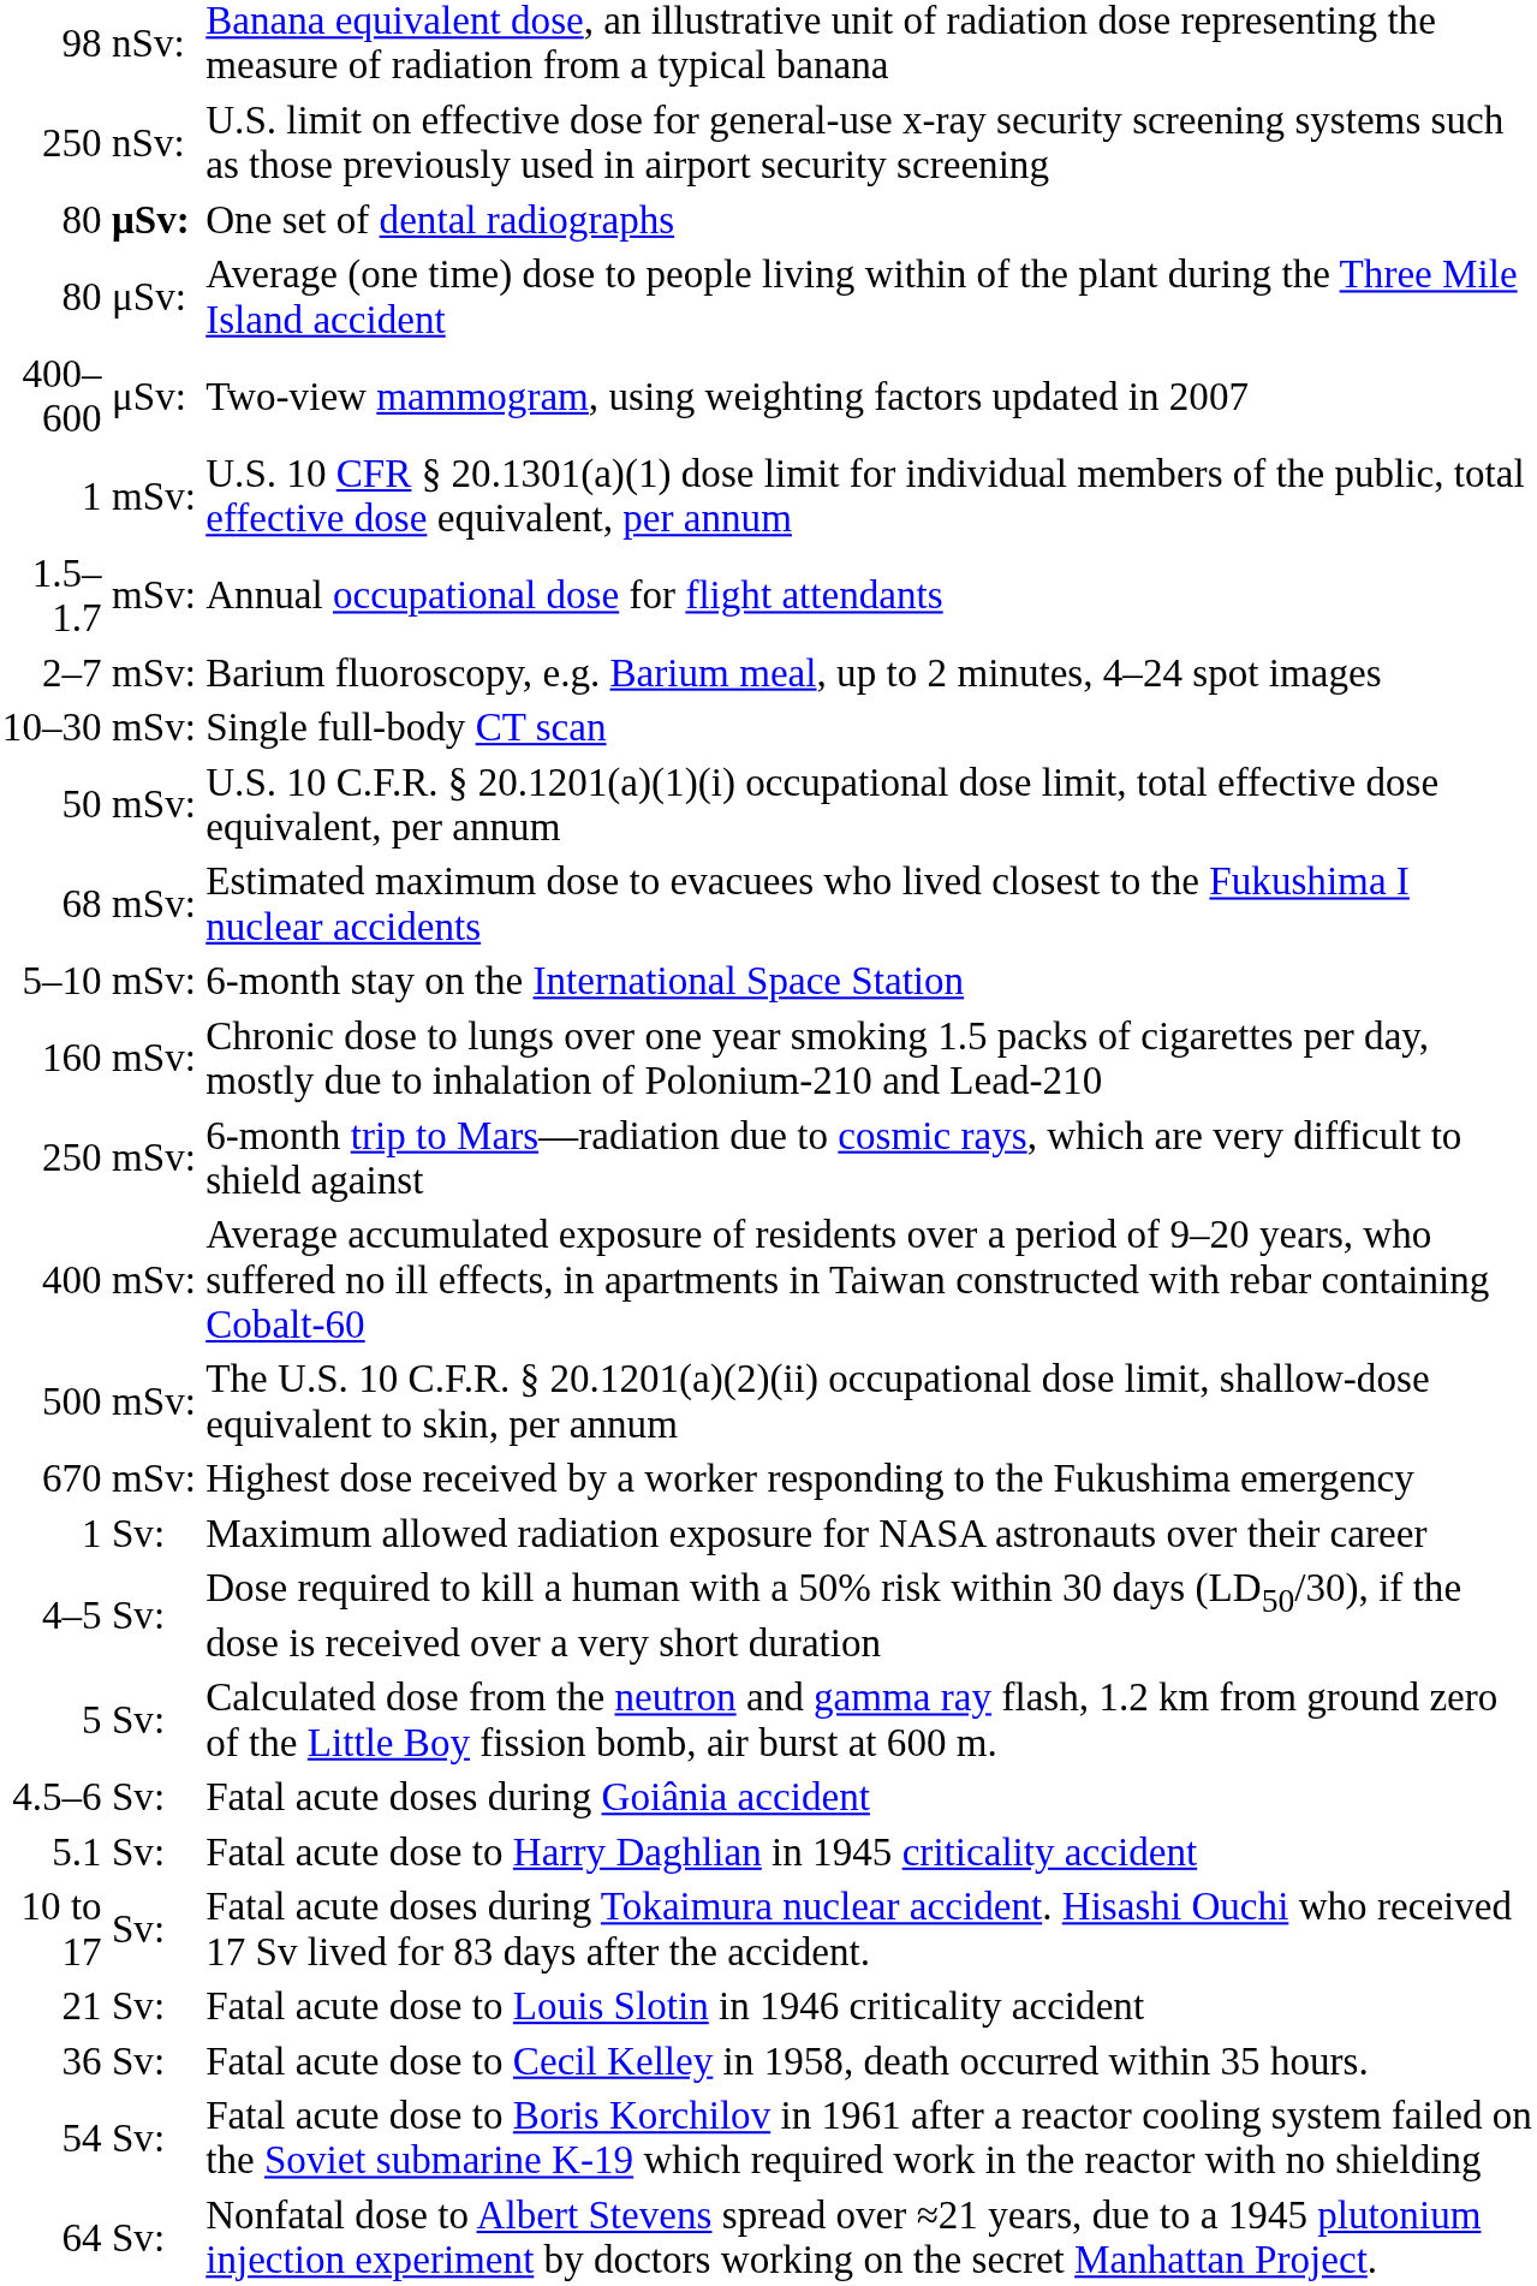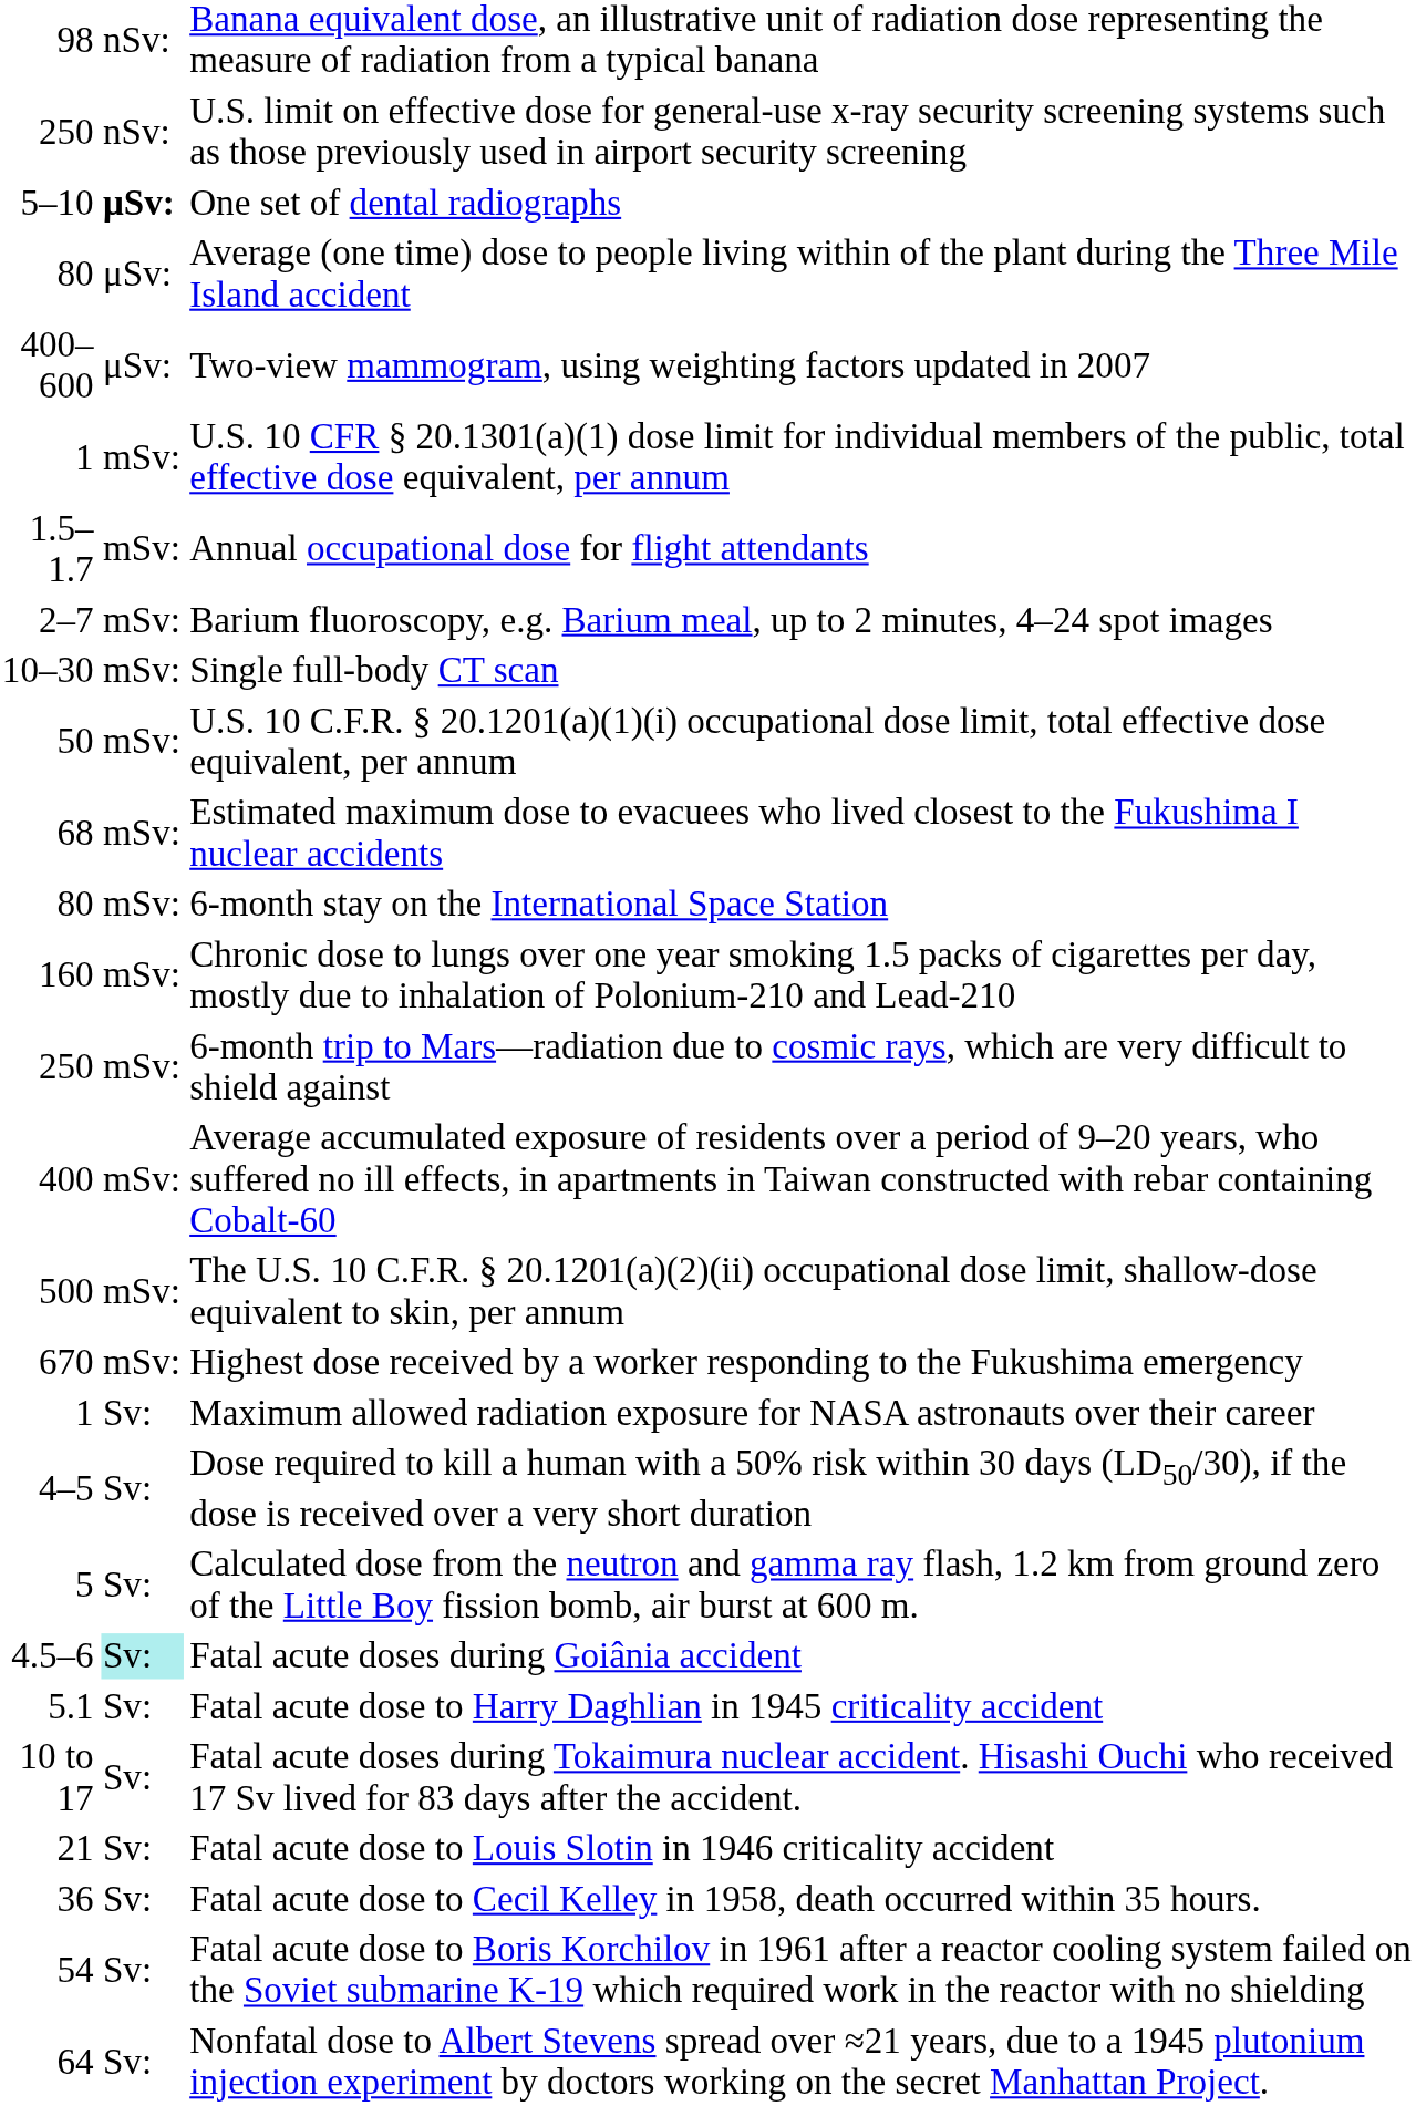 <table>
 <tr>
 <td style="text-align:right;">98</td>
 <td>nSv:</td>
 <td><a href='#'>Banana equivalent dose</a>, an illustrative unit of radiation dose representing the measure of radiation from a typical banana</td>
 </tr>
 <tr>
 <td style="text-align:right;">250</td>
 <td>nSv:</td>
 <td>U.S. limit on effective dose for general-use x-ray security screening systems such as those previously used in airport security screening</td>
 </tr>
 <tr>
-<td style="text-align:right;">80</td>
+<td style="text-align:right;">5–10</td>
 <td><strong>μSv:</strong></td>
 <td>One set of <a href='#'>dental radiographs</a></td>
 </tr>
 <tr>
 <td style="text-align:right;">80</td>
 <td>μSv:</td>
 <td>Average (one time) dose to people living within  of the plant during the <a href='#'>Three Mile Island accident</a></td>
 </tr>
 <tr>
 <td style="text-align:right;">400–600</td>
 <td>μSv:</td>
 <td>Two-view <a href='#'>mammogram</a>, using weighting factors updated in 2007</td>
 </tr>
 <tr>
 <td style="text-align:right;">1</td>
 <td>mSv:</td>
 <td>U.S. 10 <a href='#'>CFR</a> § 20.1301(a)(1) dose limit for individual members of the public, total <a href='#'>effective dose</a> equivalent, <a href='#'>per annum</a></td>
 </tr>
 <tr>
 <td style="text-align:right;">1.5–1.7</td>
 <td>mSv:</td>
 <td>Annual <a href='#'>occupational dose</a> for <a href='#'>flight attendants</a></td>
 </tr>
 <tr>
 <td style="text-align:right;">2–7</td>
 <td>mSv:</td>
 <td>Barium fluoroscopy, e.g. <a href='#'>Barium meal</a>, up to 2 minutes, 4–24 spot images</td>
 </tr>
 <tr>
 <td style="text-align:right;">10–30</td>
 <td>mSv:</td>
 <td>Single full-body <a href='#'>CT scan</a></td>
 </tr>
 <tr>
 <td style="text-align:right;">50</td>
 <td>mSv:</td>
 <td>U.S. 10 C.F.R. § 20.1201(a)(1)(i) occupational dose limit, total effective dose equivalent, per annum</td>
 </tr>
 <tr>
 <td style="text-align:right;">68</td>
 <td>mSv:</td>
 <td>Estimated maximum dose to evacuees who lived closest to the <a href='#'>Fukushima I nuclear accidents</a></td>
 </tr>
 <tr>
-<td style="text-align:right;">5–10</td>
+<td style="text-align:right;">80</td>
 <td>mSv:</td>
 <td>6-month stay on the <a href='#'>International Space Station</a></td>
 </tr>
 <tr>
 <td style="text-align:right;">160</td>
 <td>mSv:</td>
 <td>Chronic dose to lungs over one year smoking 1.5 packs of cigarettes per day, mostly due to inhalation of Polonium-210 and Lead-210</td>
 </tr>
 <tr>
 <td style="text-align:right;">250</td>
 <td>mSv:</td>
 <td>6-month <a href='#'>trip to Mars</a>—radiation due to <a href='#'>cosmic rays</a>, which are very difficult to shield against</td>
 </tr>
 <tr>
 <td style="text-align:right;">400</td>
 <td>mSv:</td>
 <td>Average accumulated exposure of residents over a period of 9–20 years, who suffered no ill effects, in apartments in Taiwan constructed with rebar containing <a href='#'>Cobalt-60</a></td>
 </tr>
 <tr>
 <td style="text-align:right;">500</td>
 <td>mSv:</td>
 <td>The U.S. 10 C.F.R. § 20.1201(a)(2)(ii) occupational dose limit, shallow-dose equivalent to skin, per annum</td>
 </tr>
 <tr>
 <td style="text-align:right;">670</td>
 <td>mSv:</td>
 <td>Highest dose received by a worker responding to the Fukushima emergency</td>
 </tr>
 <tr>
 <td style="text-align:right;">1</td>
 <td>Sv:</td>
 <td>Maximum allowed radiation exposure for NASA astronauts over their career</td>
 </tr>
 <tr>
 <td style="text-align:right;">4–5</td>
 <td>Sv:</td>
 <td>Dose required to kill a human with a 50% risk within 30 days (LD<sub>50</sub>/30), if the dose is received over a very short duration</td>
 </tr>
 <tr>
 <td style="text-align:right;">5</td>
 <td>Sv:</td>
 <td>Calculated dose from the <a href='#'>neutron</a> and <a href='#'>gamma ray</a> flash, 1.2 km from ground zero of the <a href='#'>Little Boy</a> fission bomb, air burst at 600 m.</td>
 </tr>
 <tr>
 <td style="text-align:right;">4.5–6</td>
-<td>Sv:</td>
+<td style="background: paleturquoise;">Sv:</td>
 <td>Fatal acute doses during <a href='#'>Goiânia accident</a></td>
 </tr>
 <tr>
 <td style="text-align:right;">5.1</td>
 <td>Sv:</td>
 <td>Fatal acute dose to <a href='#'>Harry Daghlian</a> in 1945 <a href='#'>criticality accident</a></td>
 </tr>
 <tr>
 <td style="text-align:right;">10 to 17</td>
 <td>Sv:</td>
 <td>Fatal acute doses during <a href='#'>Tokaimura nuclear accident</a>. <a href='#'>Hisashi Ouchi</a> who received 17 Sv lived for 83 days after the accident.</td>
 </tr>
 <tr>
 <td style="text-align:right;">21</td>
 <td>Sv:</td>
 <td>Fatal acute dose to <a href='#'>Louis Slotin</a> in 1946 criticality accident</td>
 </tr>
 <tr>
 <td style="text-align:right;">36</td>
 <td>Sv:</td>
 <td>Fatal acute dose to <a href='#'>Cecil Kelley</a> in 1958, death occurred within 35 hours.</td>
 </tr>
 <tr>
 <td style="text-align:right;">54</td>
 <td>Sv:</td>
 <td>Fatal acute dose to <a href='#'>Boris Korchilov</a> in 1961 after a reactor cooling system failed on the <a href='#'>Soviet submarine K-19</a> which required work in the reactor with no shielding</td>
 </tr>
 <tr>
 <td style="text-align:right;">64</td>
 <td>Sv:</td>
 <td>Nonfatal dose to <a href='#'>Albert Stevens</a> spread over ≈21 years, due to a 1945 <a href='#'>plutonium injection experiment</a> by doctors working on the secret <a href='#'>Manhattan Project</a>.</td>
 </tr>
 </table>
